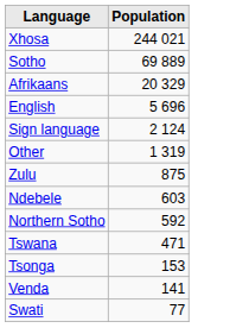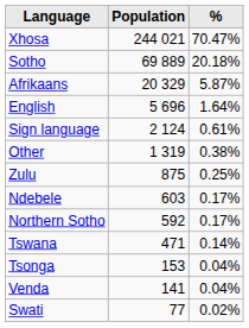 <table class="wikitable" style="font-size: 95%; text-align: right">
 <tr>
 <th style="background-color:#E9E9E9" align=left>Language</th>
 <th style="background-color:#E9E9E9" align=right>Population</th>
+<th style="background-color:#E9E9E9" align=right>%</th>
 </tr>
 <tr>
 <td align=left><a href='#'>Xhosa</a></td>
 <td>244 021</td>
+<td>70.47%</td>
 </tr>
 <tr>
 <td align=left><a href='#'>Sotho</a></td>
 <td>69 889</td>
+<td>20.18%</td>
 </tr>
 <tr>
 <td align=left><a href='#'>Afrikaans</a></td>
 <td>20 329</td>
+<td>5.87%</td>
 </tr>
 <tr>
 <td align=left><a href='#'>English</a></td>
 <td>5 696</td>
+<td>1.64%</td>
 </tr>
 <tr>
 <td align=left><a href='#'>Sign language</a></td>
 <td>2 124</td>
+<td>0.61%</td>
 </tr>
 <tr>
 <td align=left><a href='#'>Other</a></td>
 <td>1 319</td>
+<td>0.38%</td>
 </tr>
 <tr>
 <td align=left><a href='#'>Zulu</a></td>
 <td>875</td>
+<td>0.25%</td>
 </tr>
 <tr>
 <td align=left><a href='#'>Ndebele</a></td>
 <td>603</td>
+<td>0.17%</td>
 </tr>
 <tr>
 <td align=left><a href='#'>Northern Sotho</a></td>
 <td>592</td>
+<td>0.17%</td>
 </tr>
 <tr>
 <td align=left><a href='#'>Tswana</a></td>
 <td>471</td>
+<td>0.14%</td>
 </tr>
 <tr>
 <td align=left><a href='#'>Tsonga</a></td>
 <td>153</td>
+<td>0.04%</td>
 </tr>
 <tr>
 <td align=left><a href='#'>Venda</a></td>
 <td>141</td>
+<td>0.04%</td>
 </tr>
 <tr>
 <td align=left><a href='#'>Swati</a></td>
 <td>77</td>
+<td>0.02%</td>
 </tr>
 </table>
